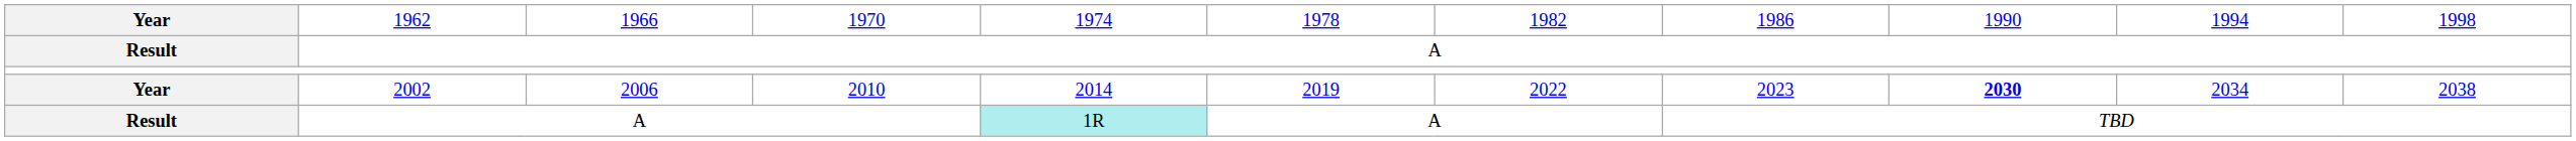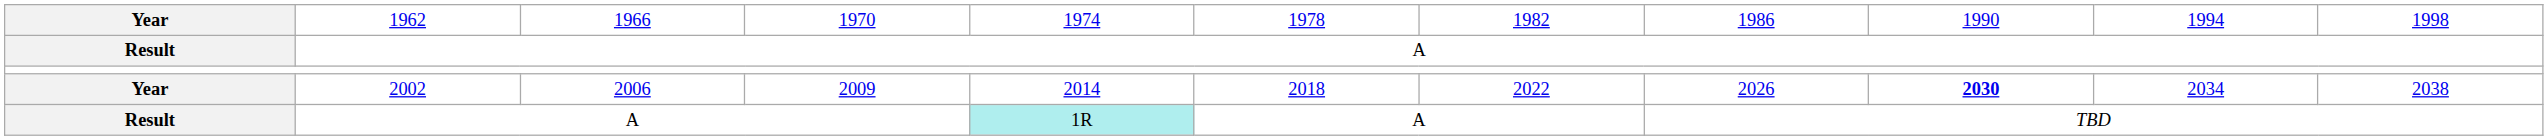 <table class="wikitable" style="text-align:center; font-size:90%; background:white;" width="100%">
 <tr>
 <th>Year</th>
 <td><a href='#'>1962</a></td>
 <td><a href='#'>1966</a></td>
 <td><a href='#'>1970</a></td>
 <td><a href='#'>1974</a></td>
 <td><a href='#'>1978</a></td>
 <td><a href='#'>1982</a></td>
 <td><a href='#'>1986</a></td>
 <td><a href='#'>1990</a></td>
 <td><a href='#'>1994</a></td>
 <td><a href='#'>1998</a></td>
 </tr>
 <tr>
 <th>Result</th>
 <td colspan="10">A</td>
 </tr>
 <tr>
 <td colspan="11"></td>
 </tr>
 <tr>
 <th>Year</th>
 <td><a href='#'>2002</a></td>
 <td><a href='#'>2006</a></td>
-<td><a href='#'>2010</a></td>
+<td><a href='#'>2009</a></td>
 <td><a href='#'>2014</a></td>
-<td><a href='#'>2019</a></td>
+<td><a href='#'>2018</a></td>
 <td><a href='#'>2022</a></td>
-<td><a href='#'>2023</a></td>
+<td><a href='#'>2026</a></td>
 <td><strong><a href='#'>2030</a></strong></td>
 <td><a href='#'>2034</a></td>
 <td><a href='#'>2038</a></td>
 </tr>
 <tr>
 <th>Result</th>
 <td colspan="3">A</td>
 <td bgcolor="afeeee">1R</td>
 <td colspan="2">A</td>
 <td colspan="4"><em>TBD</em></td>
 </tr>
 </table>
